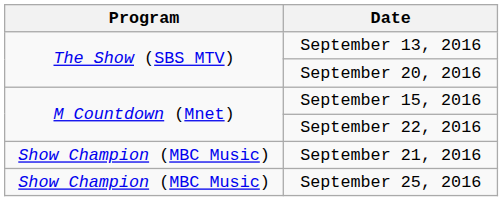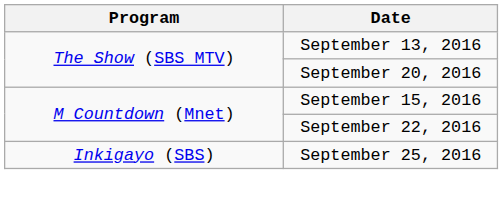 <table class="wikitable" style="text-align:center">
 <tr>
 <th width="210">Program</th>
 <th width="160">Date</th>
 </tr>
 <tr>
 <td rowspan="2"><em><a href='#'>The Show</a></em> (<a href='#'>SBS MTV</a>)</td>
 <td>September 13, 2016</td>
 </tr>
 <tr>
 <td>September 20, 2016</td>
 </tr>
 <tr>
 <td rowspan="2"><em><a href='#'>M Countdown</a></em> (<a href='#'>Mnet</a>)</td>
 <td>September 15, 2016</td>
 </tr>
 <tr>
 <td>September 22, 2016</td>
 </tr>
 <tr>
-<td><em><a href='#'>Show Champion</a></em> (<a href='#'>MBC Music</a>)</td>
-<td>September 21, 2016</td>
-</tr>
-<tr>
-<td><em><a href='#'>Show Champion</a></em> (<a href='#'>MBC Music</a>)</td>
+<td><em><a href='#'>Inkigayo</a></em> (<a href='#'>SBS</a>)</td>
 <td>September 25, 2016</td>
 </tr>
 </table>
